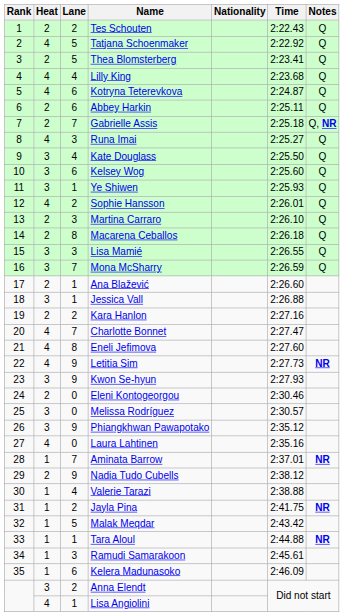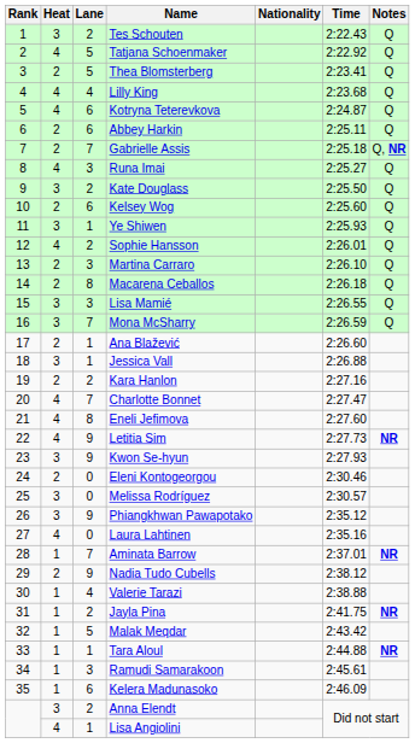 <table class="wikitable sortable" style="text-align:center">
 <tr>
 <th>Rank</th>
 <th>Heat</th>
 <th>Lane</th>
 <th>Name</th>
 <th>Nationality</th>
 <th>Time</th>
 <th>Notes</th>
 </tr>
 <tr bgcolor=ccffcc>
 <td>1</td>
-<td>2</td>
+<td>3</td>
 <td>2</td>
 <td align=left><a href='#'>Tes Schouten</a></td>
 <td align=left></td>
 <td>2:22.43</td>
 <td>Q</td>
 </tr>
 <tr bgcolor=ccffcc>
 <td>2</td>
 <td>4</td>
 <td>5</td>
 <td align=left><a href='#'>Tatjana Schoenmaker</a></td>
 <td align=left></td>
 <td>2:22.92</td>
 <td>Q</td>
 </tr>
 <tr bgcolor=ccffcc>
 <td>3</td>
 <td>2</td>
 <td>5</td>
 <td align=left><a href='#'>Thea Blomsterberg</a></td>
 <td align=left></td>
 <td>2:23.41</td>
 <td>Q</td>
 </tr>
 <tr bgcolor=ccffcc>
 <td>4</td>
 <td>4</td>
 <td>4</td>
 <td align=left><a href='#'>Lilly King</a></td>
 <td align=left></td>
 <td>2:23.68</td>
 <td>Q</td>
 </tr>
 <tr bgcolor=ccffcc>
 <td>5</td>
 <td>4</td>
 <td>6</td>
 <td align=left><a href='#'>Kotryna Teterevkova</a></td>
 <td align=left></td>
 <td>2:24.87</td>
 <td>Q</td>
 </tr>
 <tr bgcolor=ccffcc>
 <td>6</td>
 <td>2</td>
 <td>6</td>
 <td align=left><a href='#'>Abbey Harkin</a></td>
 <td align=left></td>
 <td>2:25.11</td>
 <td>Q</td>
 </tr>
 <tr bgcolor=ccffcc>
 <td>7</td>
 <td>2</td>
 <td>7</td>
 <td align=left><a href='#'>Gabrielle Assis</a></td>
 <td align=left></td>
 <td>2:25.18</td>
 <td>Q, <strong><a href='#'>NR</a></strong></td>
 </tr>
 <tr bgcolor=ccffcc>
 <td>8</td>
 <td>4</td>
 <td>3</td>
 <td align=left><a href='#'>Runa Imai</a></td>
 <td align=left></td>
 <td>2:25.27</td>
 <td>Q</td>
 </tr>
 <tr bgcolor=ccffcc>
 <td>9</td>
 <td>3</td>
-<td>4</td>
+<td>2</td>
 <td align=left><a href='#'>Kate Douglass</a></td>
 <td align=left></td>
 <td>2:25.50</td>
 <td>Q</td>
 </tr>
 <tr bgcolor=ccffcc>
 <td>10</td>
-<td>3</td>
+<td>2</td>
 <td>6</td>
 <td align=left><a href='#'>Kelsey Wog</a></td>
 <td align=left></td>
 <td>2:25.60</td>
 <td>Q</td>
 </tr>
 <tr bgcolor=ccffcc>
 <td>11</td>
 <td>3</td>
 <td>1</td>
 <td align=left><a href='#'>Ye Shiwen</a></td>
 <td align=left></td>
 <td>2:25.93</td>
 <td>Q</td>
 </tr>
 <tr bgcolor=ccffcc>
 <td>12</td>
 <td>4</td>
 <td>2</td>
 <td align=left><a href='#'>Sophie Hansson</a></td>
 <td align=left></td>
 <td>2:26.01</td>
 <td>Q</td>
 </tr>
 <tr bgcolor=ccffcc>
 <td>13</td>
 <td>2</td>
 <td>3</td>
 <td align=left><a href='#'>Martina Carraro</a></td>
 <td align=left></td>
 <td>2:26.10</td>
 <td>Q</td>
 </tr>
 <tr bgcolor=ccffcc>
 <td>14</td>
 <td>2</td>
 <td>8</td>
 <td align=left><a href='#'>Macarena Ceballos</a></td>
 <td align=left></td>
 <td>2:26.18</td>
 <td>Q</td>
 </tr>
 <tr bgcolor=ccffcc>
 <td>15</td>
 <td>3</td>
 <td>3</td>
 <td align=left><a href='#'>Lisa Mamié</a></td>
 <td align=left></td>
 <td>2:26.55</td>
 <td>Q</td>
 </tr>
 <tr bgcolor=ccffcc>
 <td>16</td>
 <td>3</td>
 <td>7</td>
 <td align=left><a href='#'>Mona McSharry</a></td>
 <td align=left></td>
 <td>2:26.59</td>
 <td>Q</td>
 </tr>
 <tr>
 <td>17</td>
 <td>2</td>
 <td>1</td>
 <td align=left><a href='#'>Ana Blažević</a></td>
 <td align=left></td>
 <td>2:26.60</td>
 <td></td>
 </tr>
 <tr>
 <td>18</td>
 <td>3</td>
 <td>1</td>
 <td align=left><a href='#'>Jessica Vall</a></td>
 <td align=left></td>
 <td>2:26.88</td>
 <td></td>
 </tr>
 <tr>
 <td>19</td>
 <td>2</td>
 <td>2</td>
 <td align=left><a href='#'>Kara Hanlon</a></td>
 <td align=left></td>
 <td>2:27.16</td>
 <td></td>
 </tr>
 <tr>
 <td>20</td>
 <td>4</td>
 <td>7</td>
 <td align=left><a href='#'>Charlotte Bonnet</a></td>
 <td align=left></td>
 <td>2:27.47</td>
 <td></td>
 </tr>
 <tr>
 <td>21</td>
 <td>4</td>
 <td>8</td>
 <td align=left><a href='#'>Eneli Jefimova</a></td>
 <td align=left></td>
 <td>2:27.60</td>
 <td></td>
 </tr>
 <tr>
 <td>22</td>
 <td>4</td>
 <td>9</td>
 <td align=left><a href='#'>Letitia Sim</a></td>
 <td align=left></td>
 <td>2:27.73</td>
 <td><strong><a href='#'>NR</a></strong></td>
 </tr>
 <tr>
 <td>23</td>
 <td>3</td>
 <td>9</td>
 <td align=left><a href='#'>Kwon Se-hyun</a></td>
 <td align=left></td>
 <td>2:27.93</td>
 <td></td>
 </tr>
 <tr>
 <td>24</td>
 <td>2</td>
 <td>0</td>
 <td align=left><a href='#'>Eleni Kontogeorgou</a></td>
 <td align=left></td>
 <td>2:30.46</td>
 <td></td>
 </tr>
 <tr>
 <td>25</td>
 <td>3</td>
 <td>0</td>
 <td align=left><a href='#'>Melissa Rodríguez</a></td>
 <td align=left></td>
 <td>2:30.57</td>
 <td></td>
 </tr>
 <tr>
 <td>26</td>
 <td>3</td>
 <td>9</td>
 <td align=left><a href='#'>Phiangkhwan Pawapotako</a></td>
 <td align=left></td>
 <td>2:35.12</td>
 <td></td>
 </tr>
 <tr>
 <td>27</td>
 <td>4</td>
 <td>0</td>
 <td align=left><a href='#'>Laura Lahtinen</a></td>
 <td align=left></td>
 <td>2:35.16</td>
 <td></td>
 </tr>
 <tr>
 <td>28</td>
 <td>1</td>
 <td>7</td>
 <td align=left><a href='#'>Aminata Barrow</a></td>
 <td align=left></td>
 <td>2:37.01</td>
 <td><strong><a href='#'>NR</a></strong></td>
 </tr>
 <tr>
 <td>29</td>
 <td>2</td>
 <td>9</td>
 <td align=left><a href='#'>Nadia Tudo Cubells</a></td>
 <td align=left></td>
 <td>2:38.12</td>
 <td></td>
 </tr>
 <tr>
 <td>30</td>
 <td>1</td>
 <td>4</td>
 <td align=left><a href='#'>Valerie Tarazi</a></td>
 <td align=left></td>
 <td>2:38.88</td>
 <td></td>
 </tr>
 <tr>
 <td>31</td>
 <td>1</td>
 <td>2</td>
 <td align=left><a href='#'>Jayla Pina</a></td>
 <td align=left></td>
 <td>2:41.75</td>
 <td><strong><a href='#'>NR</a></strong></td>
 </tr>
 <tr>
 <td>32</td>
 <td>1</td>
 <td>5</td>
 <td align=left><a href='#'>Malak Meqdar</a></td>
 <td align=left></td>
 <td>2:43.42</td>
 <td></td>
 </tr>
 <tr>
 <td>33</td>
 <td>1</td>
 <td>1</td>
 <td align=left><a href='#'>Tara Aloul</a></td>
 <td align=left></td>
 <td>2:44.88</td>
 <td><strong><a href='#'>NR</a></strong></td>
 </tr>
 <tr>
 <td>34</td>
 <td>1</td>
 <td>3</td>
 <td align=left><a href='#'>Ramudi Samarakoon</a></td>
 <td align=left></td>
 <td>2:45.61</td>
 <td></td>
 </tr>
 <tr>
 <td>35</td>
 <td>1</td>
 <td>6</td>
 <td align=left><a href='#'>Kelera Madunasoko</a></td>
 <td align=left></td>
 <td>2:46.09</td>
 <td></td>
 </tr>
 <tr>
 <td rowspan=2></td>
 <td>3</td>
 <td>2</td>
 <td align=left><a href='#'>Anna Elendt</a></td>
 <td align=left></td>
 <td rowspan=2 colspan=2>Did not start</td>
 </tr>
 <tr>
 <td>4</td>
 <td>1</td>
 <td align=left><a href='#'>Lisa Angiolini</a></td>
 <td align=left></td>
 </tr>
 </table>
